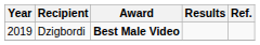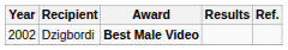 <table class="wikitable">
 <tr>
 <th>Year</th>
 <th>Recipient</th>
 <th>Award</th>
 <th>Results</th>
 <th>Ref.</th>
 </tr>
 <tr>
-<td>2019</td>
+<td>2002</td>
 <td>Dzigbordi</td>
 <td><strong>Best Male Video</strong></td>
 <td></td>
 <td></td>
 </tr>
 <tr>
 </tr>
 </table>
